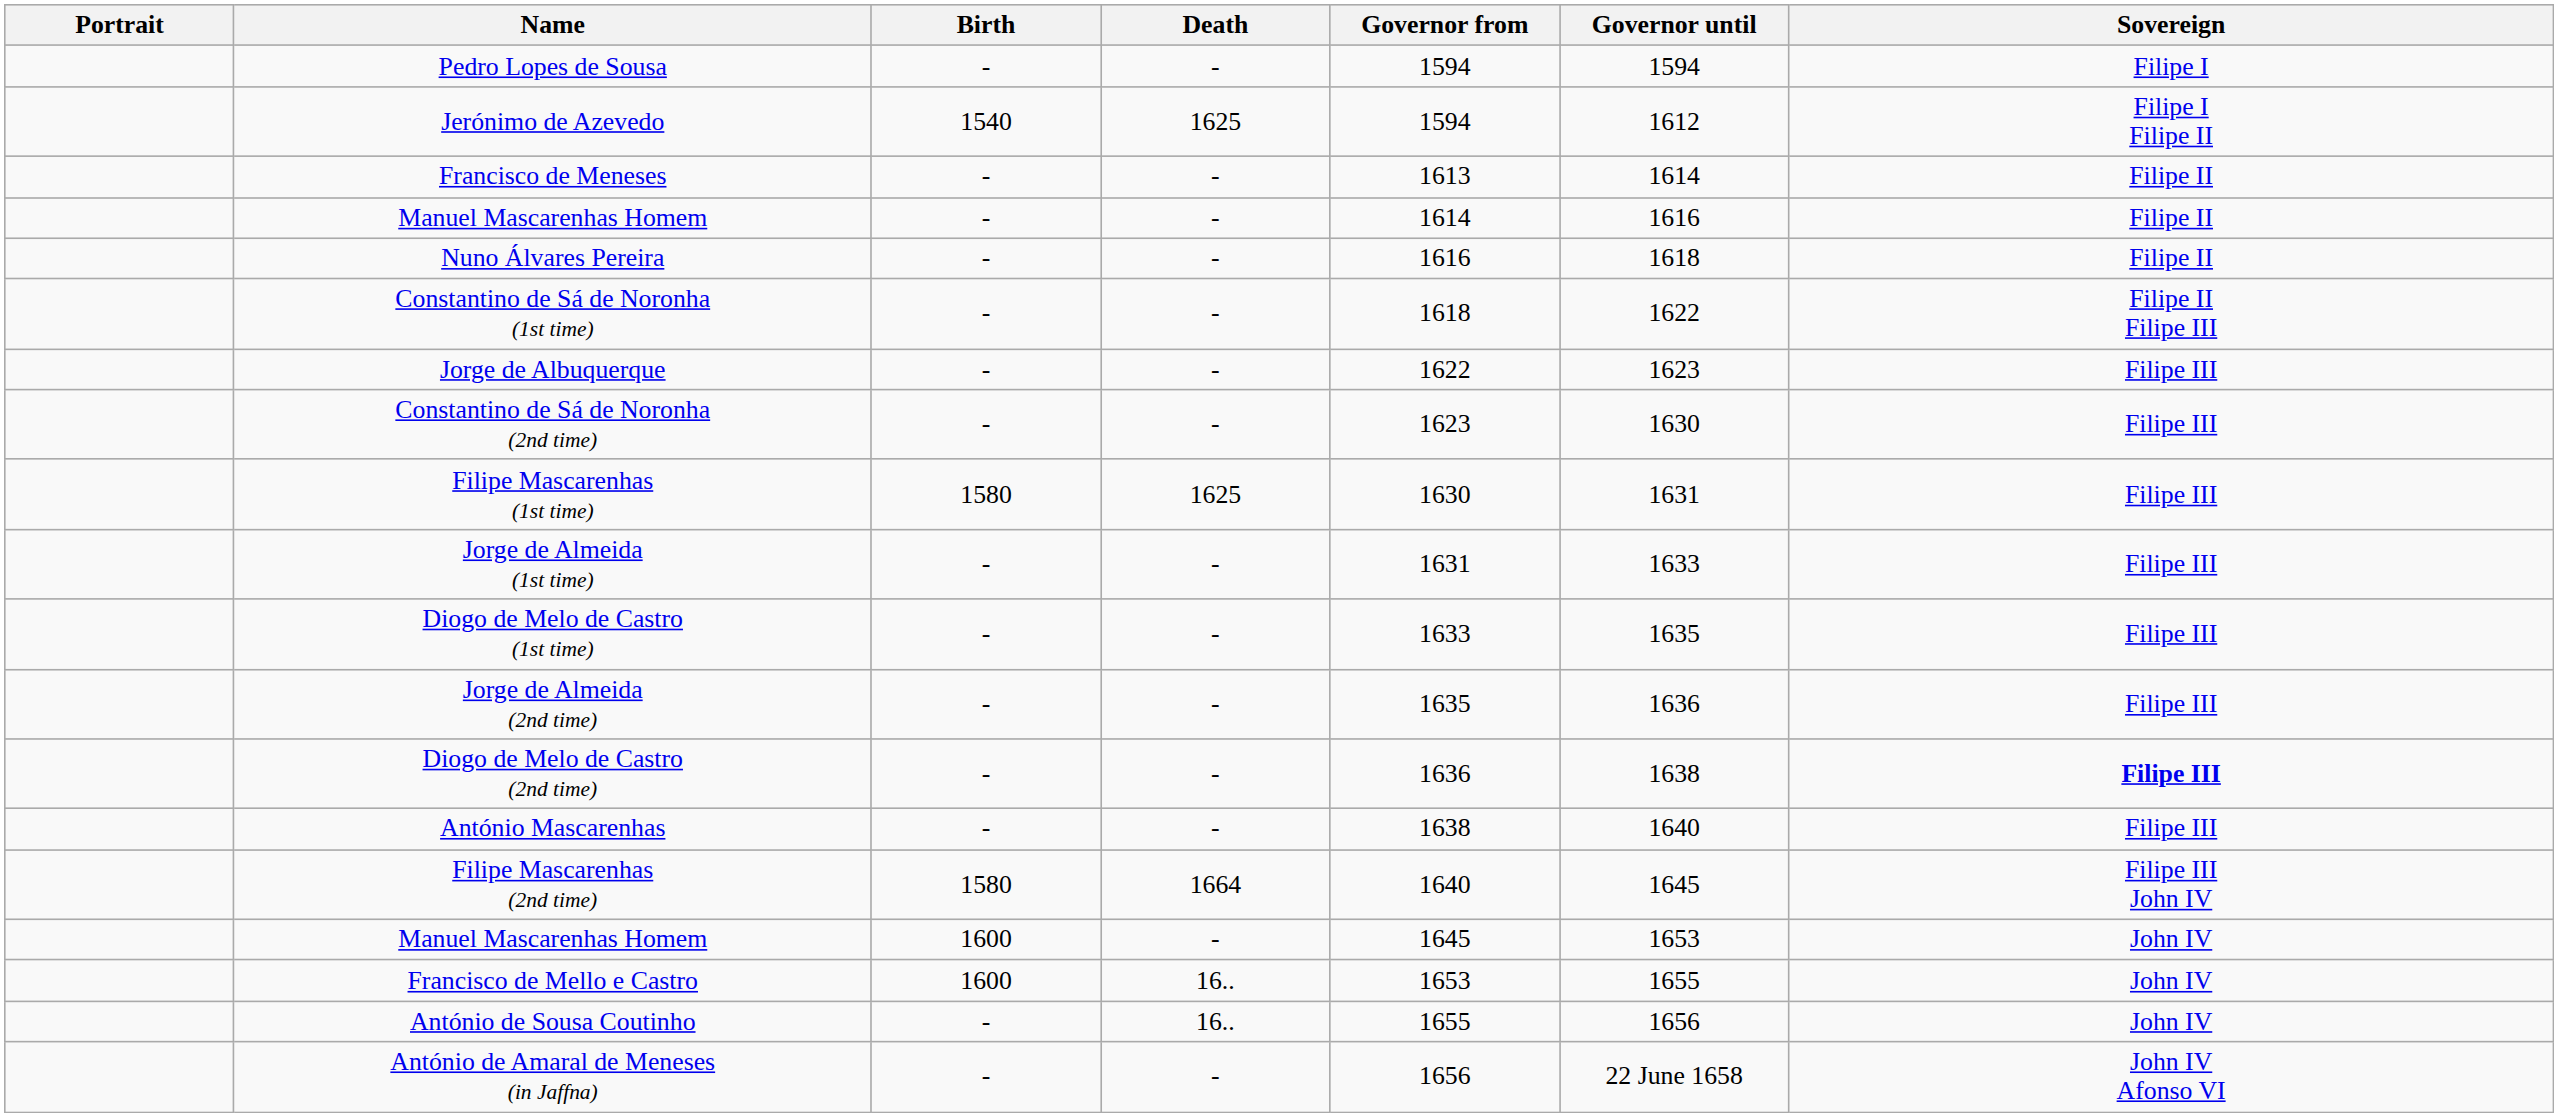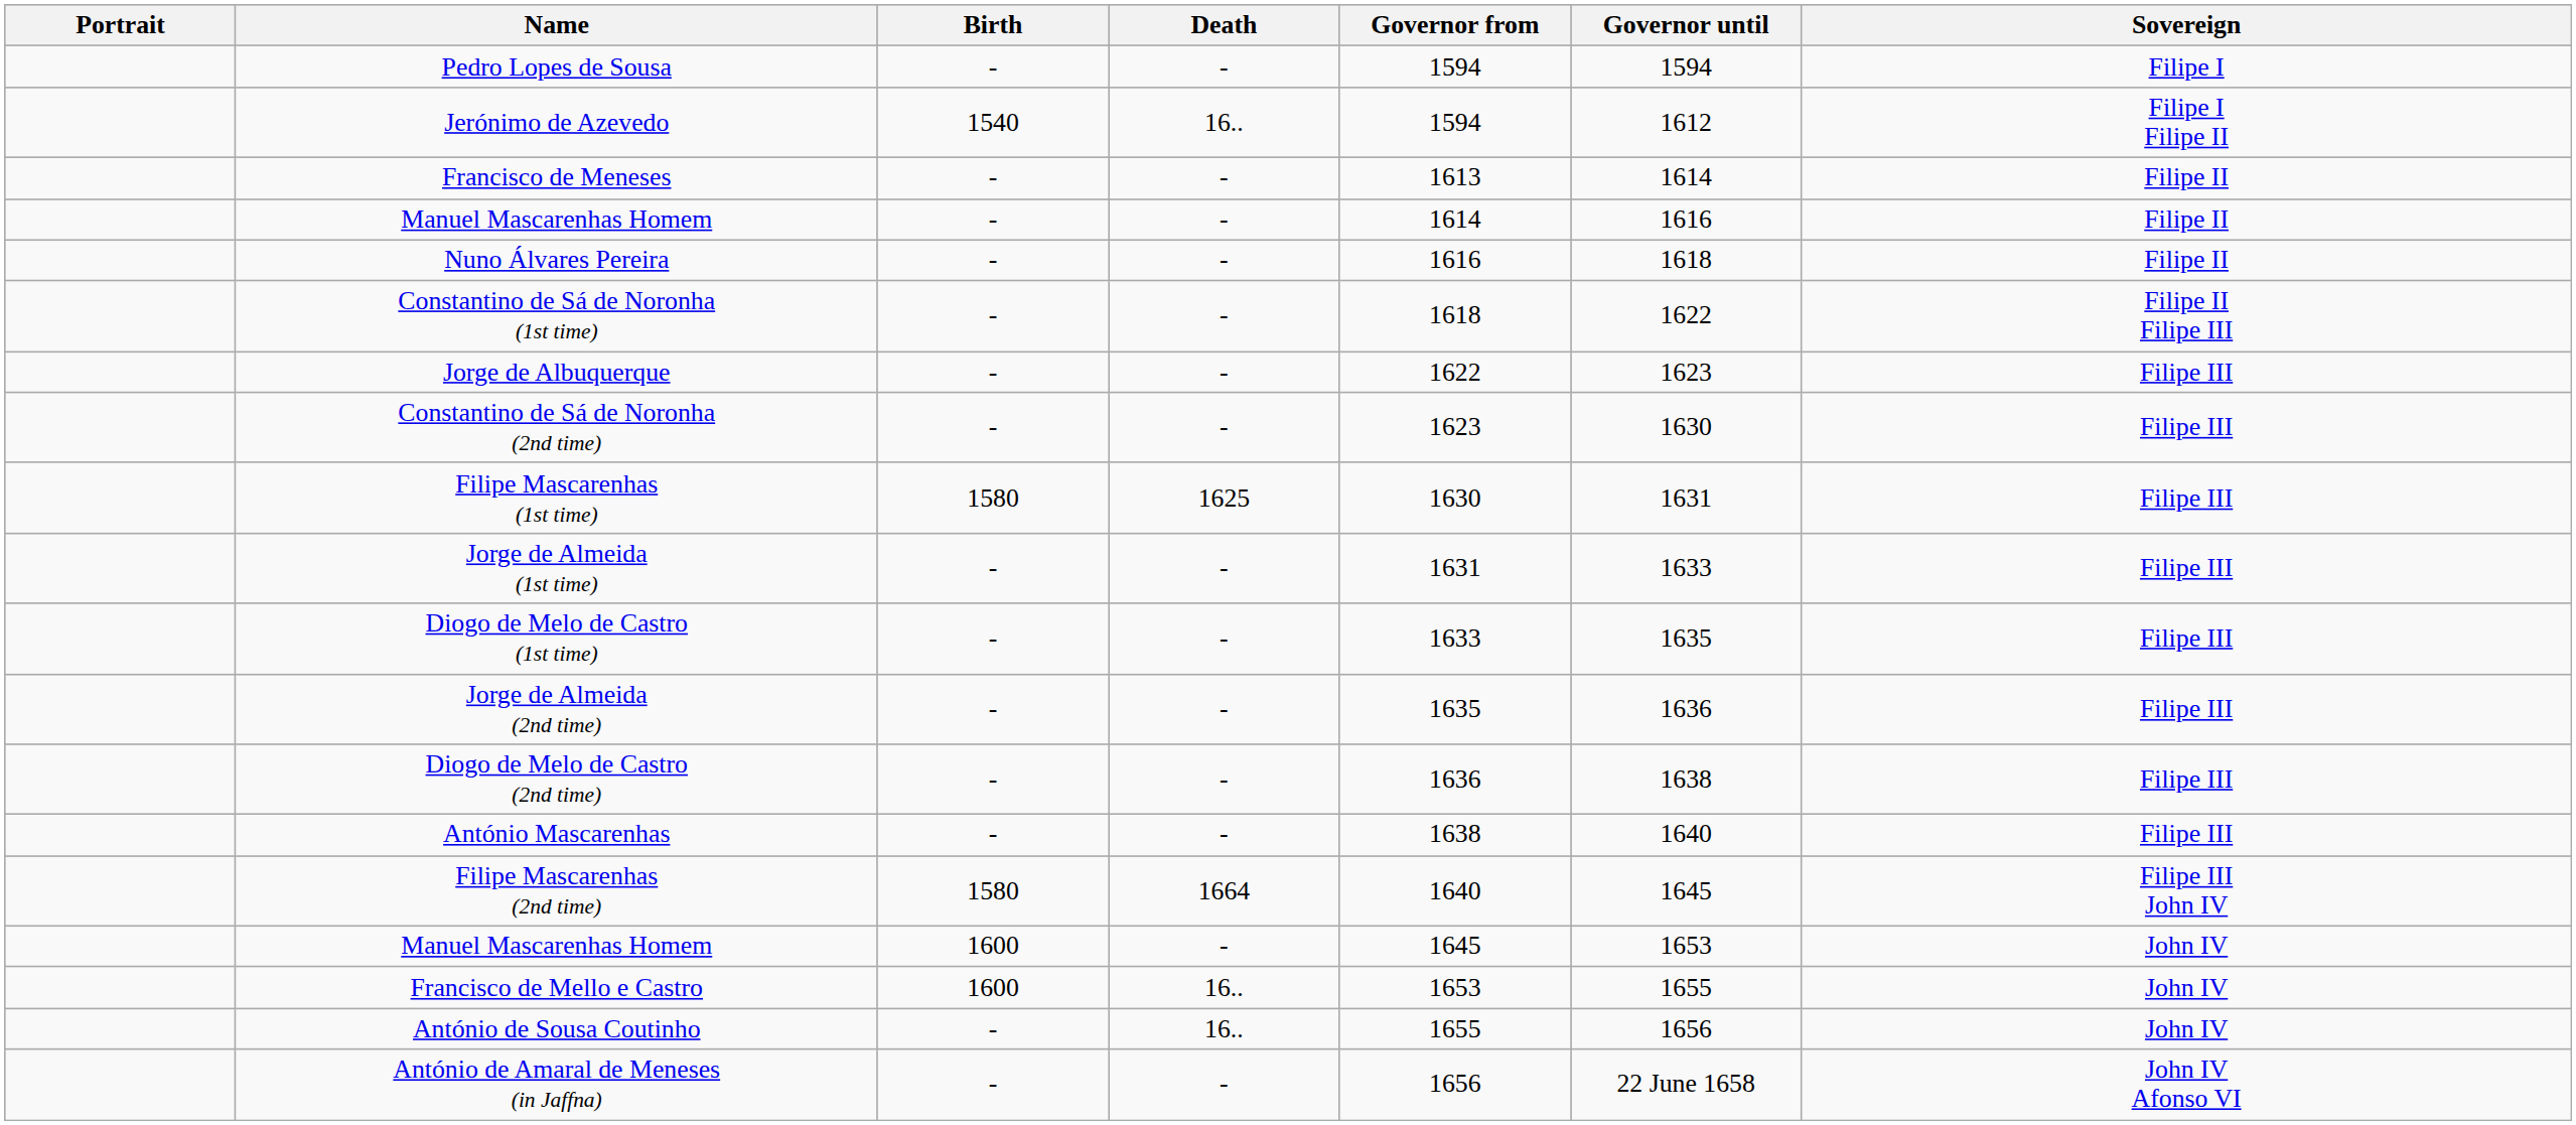 <table width=100% class="wikitable">
 <tr>
 <th width=9%>Portrait</th>
 <th width=25%>Name</th>
 <th width=9%>Birth</th>
 <th width=9%>Death</th>
 <th width=9%>Governor from</th>
 <th width=9%>Governor until</th>
 <th width=30%>Sovereign</th>
 </tr>
 <tr>
 <td></td>
 <td align="center"><a href='#'>Pedro Lopes de Sousa</a></td>
 <td align="center">-</td>
 <td align="center">-</td>
 <td align="center">1594</td>
 <td align="center">1594</td>
 <td align="center"><a href='#'>Filipe I</a></td>
 </tr>
 <tr>
 <td align="center"></td>
 <td align="center"><a href='#'>Jerónimo de Azevedo</a></td>
 <td align="center">1540</td>
-<td align="center">1625</td>
+<td align="center">16..</td>
 <td align="center">1594</td>
 <td align="center">1612</td>
 <td align="center"><a href='#'>Filipe I</a><br><a href='#'>Filipe II</a></td>
 </tr>
 <tr>
 <td></td>
 <td align="center"><a href='#'>Francisco de Meneses</a></td>
 <td align="center">-</td>
 <td align="center">-</td>
 <td align="center">1613</td>
 <td align="center">1614</td>
 <td align="center"><a href='#'>Filipe II</a></td>
 </tr>
 <tr>
 <td></td>
 <td align="center"><a href='#'>Manuel Mascarenhas Homem</a></td>
 <td align="center">-</td>
 <td align="center">-</td>
 <td align="center">1614</td>
 <td align="center">1616</td>
 <td align="center"><a href='#'>Filipe II</a></td>
 </tr>
 <tr>
 <td></td>
 <td align="center"><a href='#'>Nuno Álvares Pereira</a></td>
 <td align="center">-</td>
 <td align="center">-</td>
 <td align="center">1616</td>
 <td align="center">1618</td>
 <td align="center"><a href='#'>Filipe II</a></td>
 </tr>
 <tr>
 <td></td>
 <td align="center"><a href='#'>Constantino de Sá de Noronha</a><br><small><em>(1st time)</em></small></td>
 <td align="center">-</td>
 <td align="center">-</td>
 <td align="center">1618</td>
 <td align="center">1622</td>
 <td align="center"><a href='#'>Filipe II</a><br><a href='#'>Filipe III</a></td>
 </tr>
 <tr>
 <td></td>
 <td align="center"><a href='#'>Jorge de Albuquerque</a></td>
 <td align="center">-</td>
 <td align="center">-</td>
 <td align="center">1622</td>
 <td align="center">1623</td>
 <td align="center"><a href='#'>Filipe III</a></td>
 </tr>
 <tr>
 <td></td>
 <td align="center"><a href='#'>Constantino de Sá de Noronha</a><br><small><em>(2nd time)</em></small></td>
 <td align="center">-</td>
 <td align="center">-</td>
 <td align="center">1623</td>
 <td align="center">1630</td>
 <td align="center"><a href='#'>Filipe III</a></td>
 </tr>
 <tr>
 <td></td>
 <td align="center"><a href='#'>Filipe Mascarenhas</a><br><small><em>(1st time)</em></small></td>
 <td align="center">1580</td>
 <td align="center">1625</td>
 <td align="center">1630</td>
 <td align="center">1631</td>
 <td align="center"><a href='#'>Filipe III</a></td>
 </tr>
 <tr>
 <td></td>
 <td align="center"><a href='#'>Jorge de Almeida</a><br><small><em>(1st time)</em></small></td>
 <td align="center">-</td>
 <td align="center">-</td>
 <td align="center">1631</td>
 <td align="center">1633</td>
 <td align="center"><a href='#'>Filipe III</a></td>
 </tr>
 <tr>
 <td></td>
 <td align="center"><a href='#'>Diogo de Melo de Castro</a><br><small><em>(1st time)</em></small></td>
 <td align="center">-</td>
 <td align="center">-</td>
 <td align="center">1633</td>
 <td align="center">1635</td>
 <td align="center"><a href='#'>Filipe III</a></td>
 </tr>
 <tr>
 <td></td>
 <td align="center"><a href='#'>Jorge de Almeida</a><br><small><em>(2nd time)</em></small></td>
 <td align="center">-</td>
 <td align="center">-</td>
 <td align="center">1635</td>
 <td align="center">1636</td>
 <td align="center"><a href='#'>Filipe III</a></td>
 </tr>
 <tr>
 <td></td>
 <td align="center"><a href='#'>Diogo de Melo de Castro</a><br><small><em>(2nd time)</em></small></td>
 <td align="center">-</td>
 <td align="center">-</td>
 <td align="center">1636</td>
 <td align="center">1638</td>
-<td align="center"><strong><a href='#'>Filipe III</a></strong></td>
+<td align="center"><a href='#'>Filipe III</a></td>
 </tr>
 <tr>
 <td></td>
 <td align="center"><a href='#'>António Mascarenhas</a></td>
 <td align="center">-</td>
 <td align="center">-</td>
 <td align="center">1638</td>
 <td align="center">1640</td>
 <td align="center"><a href='#'>Filipe III</a></td>
 </tr>
 <tr>
 <td></td>
 <td align="center"><a href='#'>Filipe Mascarenhas</a><br><small><em>(2nd time)</em></small></td>
 <td align="center">1580</td>
 <td align="center">1664</td>
 <td align="center">1640</td>
 <td align="center">1645</td>
 <td align="center"><a href='#'>Filipe III</a><br><a href='#'>John IV</a></td>
 </tr>
 <tr>
 <td align="center"></td>
 <td align="center"><a href='#'>Manuel Mascarenhas Homem</a></td>
 <td align="center">1600</td>
 <td align="center">-</td>
 <td align="center">1645</td>
 <td align="center">1653</td>
 <td align="center"><a href='#'>John IV</a></td>
 </tr>
 <tr>
 <td></td>
 <td align="center"><a href='#'>Francisco de Mello e Castro</a></td>
 <td align="center">1600</td>
 <td align="center">16..</td>
 <td align="center">1653</td>
 <td align="center">1655</td>
 <td align="center"><a href='#'>John IV</a></td>
 </tr>
 <tr>
 <td></td>
 <td align="center"><a href='#'>António de Sousa Coutinho</a></td>
 <td align="center">-</td>
 <td align="center">16..</td>
 <td align="center">1655</td>
 <td align="center">1656</td>
 <td align="center"><a href='#'>John IV</a></td>
 </tr>
 <tr>
 <td></td>
 <td align="center"><a href='#'>António de Amaral de Meneses</a><br><small><em>(in Jaffna)</em></small></td>
 <td align="center">-</td>
 <td align="center">-</td>
 <td align="center">1656</td>
 <td align="center">22 June 1658</td>
 <td align="center"><a href='#'>John IV</a><br><a href='#'>Afonso VI</a></td>
 </tr>
 </table>
